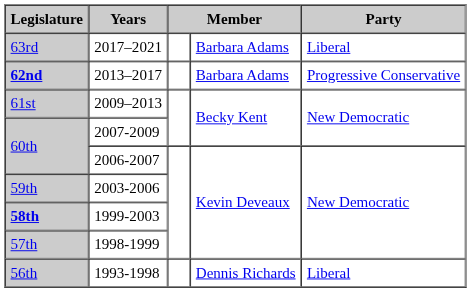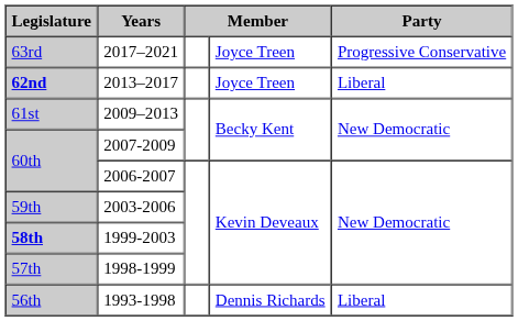 <table border=1 cellpadding=5 cellspacing=0>
 <tr bgcolor="CCCCCC">
 <th>Legislature</th>
 <th>Years</th>
 <th colspan="2">Member</th>
 <th>Party</th>
 </tr>
 <tr>
 <td bgcolor="CCCCCC"><a href='#'>63rd</a></td>
 <td>2017–2021</td>
 <td></td>
-<td><a href='#'>Barbara Adams</a></td>
-<td><a href='#'>Liberal</a></td>
+<td><a href='#'>Joyce Treen</a></td>
+<td><a href='#'>Progressive Conservative</a></td>
 </tr>
 <tr>
 <td bgcolor="CCCCCC"><strong><a href='#'>62nd</a></strong></td>
 <td>2013–2017</td>
 <td></td>
-<td><a href='#'>Barbara Adams</a></td>
-<td><a href='#'>Progressive Conservative</a></td>
+<td><a href='#'>Joyce Treen</a></td>
+<td><a href='#'>Liberal</a></td>
 </tr>
 <tr>
 <td bgcolor="CCCCCC"><a href='#'>61st</a></td>
 <td>2009–2013</td>
 <td rowspan="2" >   </td>
 <td rowspan="2"><a href='#'>Becky Kent</a></td>
 <td rowspan="2"><a href='#'>New Democratic</a></td>
 </tr>
 <tr>
 <td bgcolor="CCCCCC" rowspan="2"><a href='#'>60th</a></td>
 <td>2007-2009</td>
 </tr>
 <tr>
 <td>2006-2007</td>
 <td rowspan="4" ></td>
 <td rowspan="4"><a href='#'>Kevin Deveaux</a></td>
 <td rowspan="4"><a href='#'>New Democratic</a></td>
 </tr>
 <tr>
 <td bgcolor="CCCCCC"><a href='#'>59th</a></td>
 <td>2003-2006</td>
 </tr>
 <tr>
 <td bgcolor="CCCCCC"><strong><a href='#'>58th</a></strong></td>
 <td>1999-2003</td>
 </tr>
 <tr>
 <td bgcolor="CCCCCC"><a href='#'>57th</a></td>
 <td>1998-1999</td>
 </tr>
 <tr>
 <td bgcolor="CCCCCC"><a href='#'>56th</a></td>
 <td>1993-1998</td>
 <td rowspan="2" ></td>
 <td rowspan="2"><a href='#'>Dennis Richards</a></td>
 <td rowspan="2"><a href='#'>Liberal</a></td>
 </tr>
 </table>
